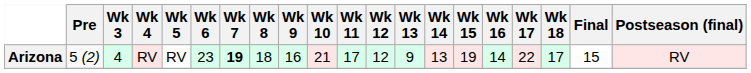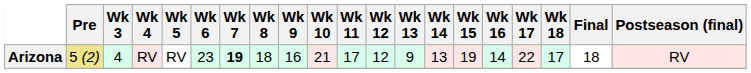 <table class="wikitable" style="white-space:nowrap;font-size:90%;text-align:center;">
 <tr>
 <th colspan=1 style="background:white; border-top-style:hidden; border-left-style:hidden;"> </th>
 <th>Pre</th>
 <th>Wk<br>3</th>
 <th>Wk<br>4</th>
 <th>Wk<br>5</th>
 <th>Wk<br>6</th>
 <th>Wk<br>7</th>
 <th>Wk<br>8</th>
 <th>Wk<br>9</th>
 <th>Wk<br>10</th>
 <th>Wk<br>11</th>
 <th>Wk<br>12</th>
 <th>Wk<br>13</th>
 <th>Wk<br>14</th>
 <th>Wk<br>15</th>
 <th>Wk<br>16</th>
 <th>Wk<br>17</th>
 <th>Wk<br>18</th>
 <th>Final</th>
 <th>Postseason (final)</th>
 </tr>
 <tr>
 <th rowspan=2 style=>Arizona</th>
-<td>5 <em>(2)</em></td>
+<td style="background: khaki;">5 <em>(2)</em></td>
 <td style="background:#d8ffeb;">4</td>
 <td style="background:#ffe6e6">RV</td>
 <td style="background:#fff;">RV</td>
 <td style="background:#d8ffeb;">23</td>
 <td style="background:#d8ffeb;"><strong>19</strong></td>
 <td style="background:#d8ffeb;">18</td>
 <td style="background:#d8ffeb;">16</td>
 <td style="background:#ffe6e6">21</td>
 <td style="background:#d8ffeb;">17</td>
 <td style="background:#d8ffeb;">12</td>
 <td style="background:#d8ffeb;">9</td>
 <td style="background:#ffe6e6">13</td>
 <td style="background:#ffe6e6">19</td>
 <td style="background:#d8ffeb;">14</td>
 <td style="background:#ffe6e6">22</td>
 <td style="background:#d8ffeb;">17</td>
-<td style="background:#FFF;">15</td>
+<td style="background:#FFF;">18</td>
 <td style="background:#ffe6e6;">RV</td>
 </tr>
 <tr>
 </tr>
 </table>
